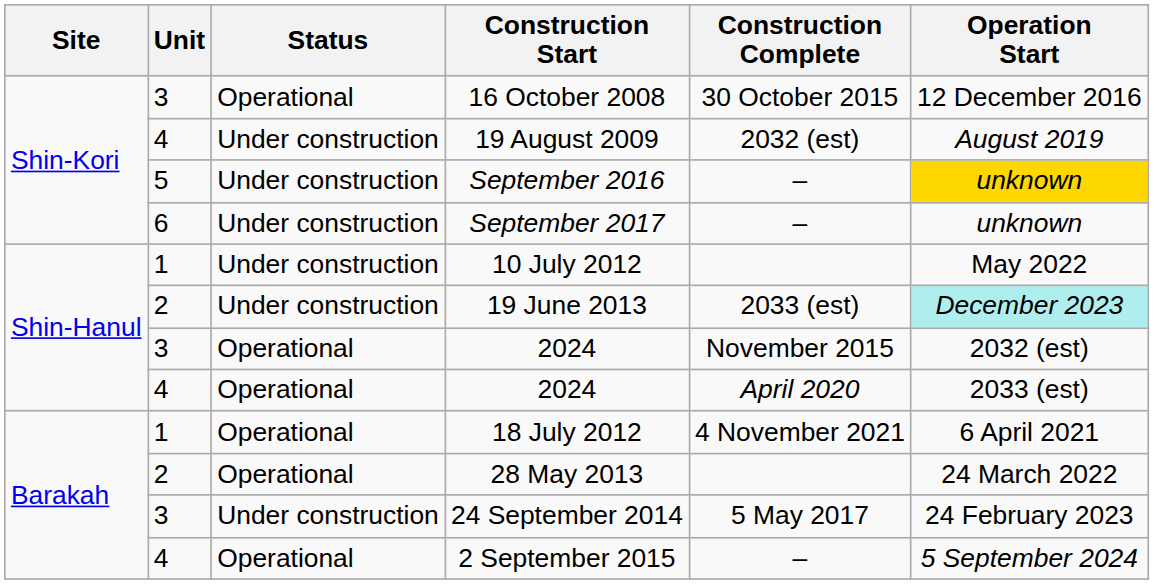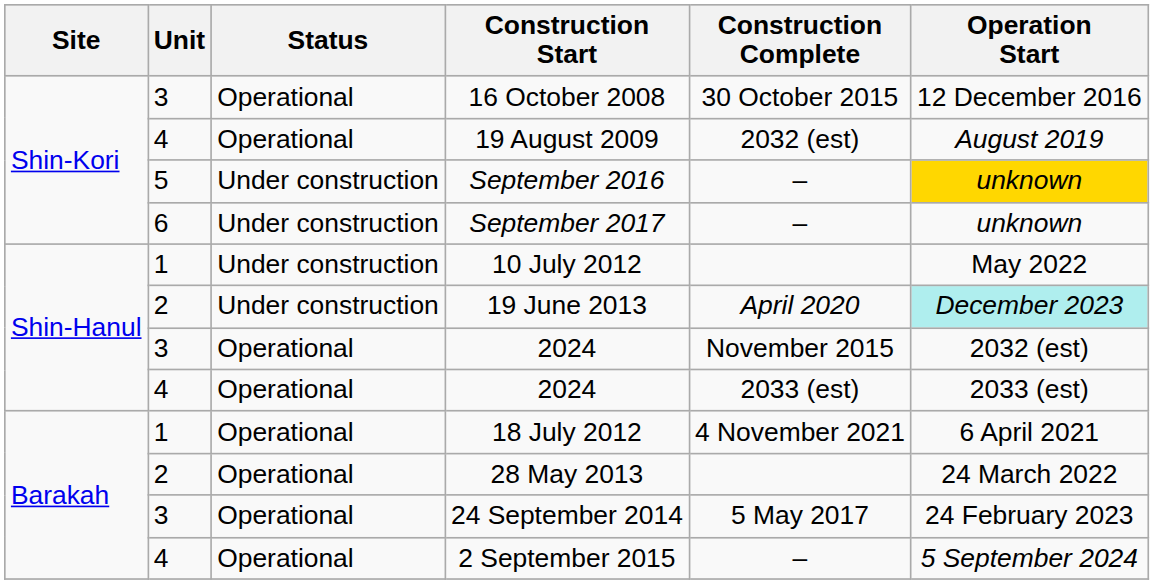 <table class="wikitable">
 <tr>
 <th>Site</th>
 <th>Unit</th>
 <th>Status</th>
 <th>Construction<br> Start</th>
 <th>Construction<br> Complete</th>
 <th>Operation<br> Start</th>
 </tr>
 <tr>
 <td rowspan=4><a href='#'>Shin-Kori</a></td>
 <td>3</td>
 <td>Operational</td>
 <td style= "text-align:center;">16 October 2008</td>
 <td style= "text-align:center;">30 October 2015 </td>
 <td style= "text-align:center;">12 December 2016</td>
 </tr>
 <tr>
 <td>4</td>
-<td>Under construction</td>
+<td>Operational</td>
 <td style= "text-align:center;">19 August 2009</td>
 <td style= "text-align:center;">2032 (est)</td>
 <td style= "text-align:center;"><em>August 2019</em></td>
 </tr>
 <tr>
 <td>5</td>
 <td>Under construction</td>
 <td style= "text-align:center;"><em>September 2016</em></td>
 <td style= "text-align:center;">–</td>
 <td style= "background: gold; text-align:center;"><em>unknown</em></td>
 </tr>
 <tr>
 <td>6</td>
 <td>Under construction</td>
 <td style= "text-align:center;"><em>September 2017</em></td>
 <td style= "text-align:center;">–</td>
 <td style= "text-align:center;"><em>unknown</em></td>
 </tr>
 <tr>
 <td rowspan=4><a href='#'>Shin-Hanul</a></td>
 <td>1</td>
 <td>Under construction</td>
 <td style= "text-align:center;">10 July 2012</td>
 <td style= "text-align:center;"></td>
 <td style= "text-align:center;">May 2022</td>
 </tr>
 <tr>
 <td>2</td>
 <td>Under construction </td>
 <td style= "text-align:center;">19 June 2013</td>
-<td style= "text-align:center;">2033 (est)</td>
+<td style= "text-align:center;"><em>April 2020</em></td>
 <td style= "background: paleturquoise; text-align:center;"><em>December 2023</em></td>
 </tr>
 <tr>
 <td>3</td>
 <td>Operational</td>
 <td style= "text-align:center;">2024</td>
 <td style= "text-align:center;">November 2015</td>
 <td style= "text-align:center;">2032 (est)</td>
 </tr>
 <tr>
 <td>4</td>
 <td>Operational</td>
 <td style= "text-align:center;">2024</td>
-<td style= "text-align:center;"><em>April 2020</em></td>
+<td style= "text-align:center;">2033 (est)</td>
 <td style= "text-align:center;">2033 (est)</td>
 </tr>
 <tr>
 <td rowspan=4><a href='#'>Barakah</a></td>
 <td>1</td>
 <td>Operational</td>
 <td style= "text-align:center;">18 July 2012</td>
 <td style= "text-align:center;">4 November 2021</td>
 <td style= "text-align:center;">6 April 2021</td>
 </tr>
 <tr>
 <td>2</td>
 <td>Operational</td>
 <td style= "text-align:center;">28 May 2013</td>
 <td style= "text-align:center;"></td>
 <td style= "text-align:center;">24 March 2022</td>
 </tr>
 <tr>
 <td>3</td>
-<td>Under construction </td>
+<td>Operational</td>
 <td style= "text-align:center;">24 September 2014</td>
 <td style= "text-align:center;">5 May 2017</td>
 <td style= "text-align:center;">24 February 2023</td>
 </tr>
 <tr>
 <td>4</td>
 <td>Operational</td>
 <td style= "text-align:center;">2 September 2015</td>
 <td style= "text-align:center;">–</td>
 <td style= "text-align:center;"><em>5 September 2024</em></td>
 </tr>
 </table>
